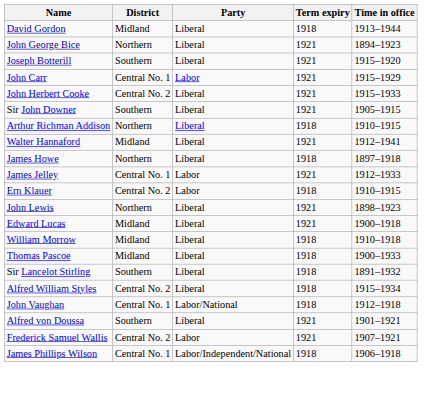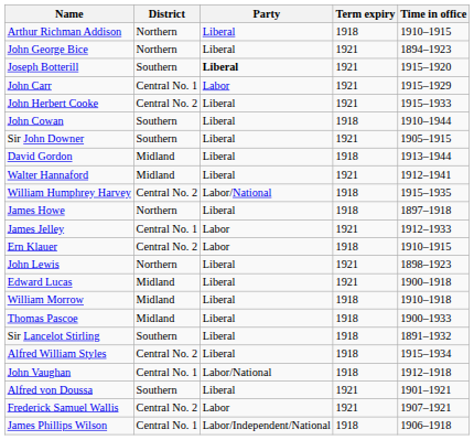 <table class="wikitable sortable">
 <tr>
 <th>Name</th>
 <th>District</th>
 <th>Party</th>
 <th>Term expiry</th>
 <th>Time in office</th>
 </tr>
 <tr>
-<td><a href='#'>David Gordon</a></td>
-<td>Midland</td>
-<td>Liberal</td>
+<td><a href='#'>Arthur Richman Addison</a> </td>
+<td>Northern</td>
+<td><a href='#'>Liberal</a></td>
 <td>1918</td>
-<td>1913–1944</td>
+<td>1910–1915</td>
 </tr>
 <tr>
 <td><a href='#'>John George Bice</a></td>
 <td>Northern</td>
 <td>Liberal</td>
 <td>1921</td>
 <td>1894–1923</td>
 </tr>
 <tr>
 <td><a href='#'>Joseph Botterill</a> </td>
 <td>Southern</td>
-<td>Liberal</td>
+<td><strong>Liberal</strong></td>
 <td>1921</td>
 <td>1915–1920</td>
 </tr>
 <tr>
 <td><a href='#'>John Carr</a></td>
 <td>Central No. 1</td>
 <td><a href='#'>Labor</a></td>
 <td>1921</td>
 <td>1915–1929</td>
 </tr>
 <tr>
 <td><a href='#'>John Herbert Cooke</a></td>
 <td>Central No. 2</td>
 <td>Liberal</td>
 <td>1921</td>
 <td>1915–1933</td>
 </tr>
 <tr>
+<td><a href='#'>John Cowan</a></td>
+<td>Southern</td>
+<td>Liberal</td>
+<td>1918</td>
+<td>1910–1944</td>
+</tr>
+<tr>
 <td>Sir <a href='#'>John Downer</a> </td>
 <td>Southern</td>
 <td>Liberal</td>
 <td>1921</td>
 <td>1905–1915</td>
 </tr>
 <tr>
-<td><a href='#'>Arthur Richman Addison</a> </td>
-<td>Northern</td>
-<td><a href='#'>Liberal</a></td>
+<td><a href='#'>David Gordon</a></td>
+<td>Midland</td>
+<td>Liberal</td>
 <td>1918</td>
-<td>1910–1915</td>
+<td>1913–1944</td>
 </tr>
 <tr>
 <td><a href='#'>Walter Hannaford</a></td>
 <td>Midland</td>
 <td>Liberal</td>
 <td>1921</td>
 <td>1912–1941</td>
+</tr>
+<tr>
+<td><a href='#'>William Humphrey Harvey</a> </td>
+<td>Central No. 2</td>
+<td>Labor/<a href='#'>National</a> </td>
+<td>1918</td>
+<td>1915–1935</td>
 </tr>
 <tr>
 <td><a href='#'>James Howe</a></td>
 <td>Northern</td>
 <td>Liberal</td>
 <td>1918</td>
 <td>1897–1918</td>
 </tr>
 <tr>
 <td><a href='#'>James Jelley</a></td>
 <td>Central No. 1</td>
 <td>Labor</td>
 <td>1921</td>
 <td>1912–1933</td>
 </tr>
 <tr>
 <td><a href='#'>Ern Klauer</a> </td>
 <td>Central No. 2</td>
 <td>Labor</td>
 <td>1918</td>
 <td>1910–1915</td>
 </tr>
 <tr>
 <td><a href='#'>John Lewis</a></td>
 <td>Northern</td>
 <td>Liberal</td>
 <td>1921</td>
 <td>1898–1923</td>
 </tr>
 <tr>
 <td><a href='#'>Edward Lucas</a> </td>
 <td>Midland</td>
 <td>Liberal</td>
 <td>1921</td>
 <td>1900–1918</td>
 </tr>
 <tr>
 <td><a href='#'>William Morrow</a> </td>
 <td>Midland</td>
 <td>Liberal</td>
 <td>1918</td>
 <td>1910–1918</td>
 </tr>
 <tr>
 <td><a href='#'>Thomas Pascoe</a></td>
 <td>Midland</td>
 <td>Liberal</td>
 <td>1918</td>
 <td>1900–1933</td>
 </tr>
 <tr>
 <td>Sir <a href='#'>Lancelot Stirling</a></td>
 <td>Southern</td>
 <td>Liberal</td>
 <td>1918</td>
 <td>1891–1932</td>
 </tr>
 <tr>
 <td><a href='#'>Alfred William Styles</a></td>
 <td>Central No. 2</td>
 <td>Liberal</td>
 <td>1918</td>
 <td>1915–1934</td>
 </tr>
 <tr>
 <td><a href='#'>John Vaughan</a></td>
 <td>Central No. 1</td>
 <td>Labor/National </td>
 <td>1918</td>
 <td>1912–1918</td>
 </tr>
 <tr>
 <td><a href='#'>Alfred von Doussa</a></td>
 <td>Southern</td>
 <td>Liberal</td>
 <td>1921</td>
 <td>1901–1921</td>
 </tr>
 <tr>
 <td><a href='#'>Frederick Samuel Wallis</a></td>
 <td>Central No. 2</td>
 <td>Labor</td>
 <td>1921</td>
 <td>1907–1921</td>
 </tr>
 <tr>
 <td><a href='#'>James Phillips Wilson</a></td>
 <td>Central No. 1</td>
 <td>Labor/Independent/National  </td>
 <td>1918</td>
 <td>1906–1918</td>
 </tr>
 </table>
